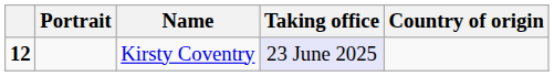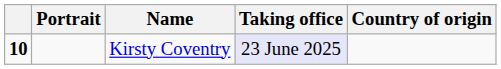 <table class="wikitable" style="text-align:center">
 <tr>
 <th></th>
 <th>Portrait</th>
 <th>Name<br></th>
 <th>Taking office</th>
 <th>Country of origin</th>
 </tr>
 <tr>
-<td><strong>12</strong></td>
+<td><strong>10</strong></td>
 <td></td>
 <td><a href='#'>Kirsty Coventry</a><br></td>
 <td style="background: lavender;">23 June 2025</td>
 <td></td>
 </tr>
 </table>
